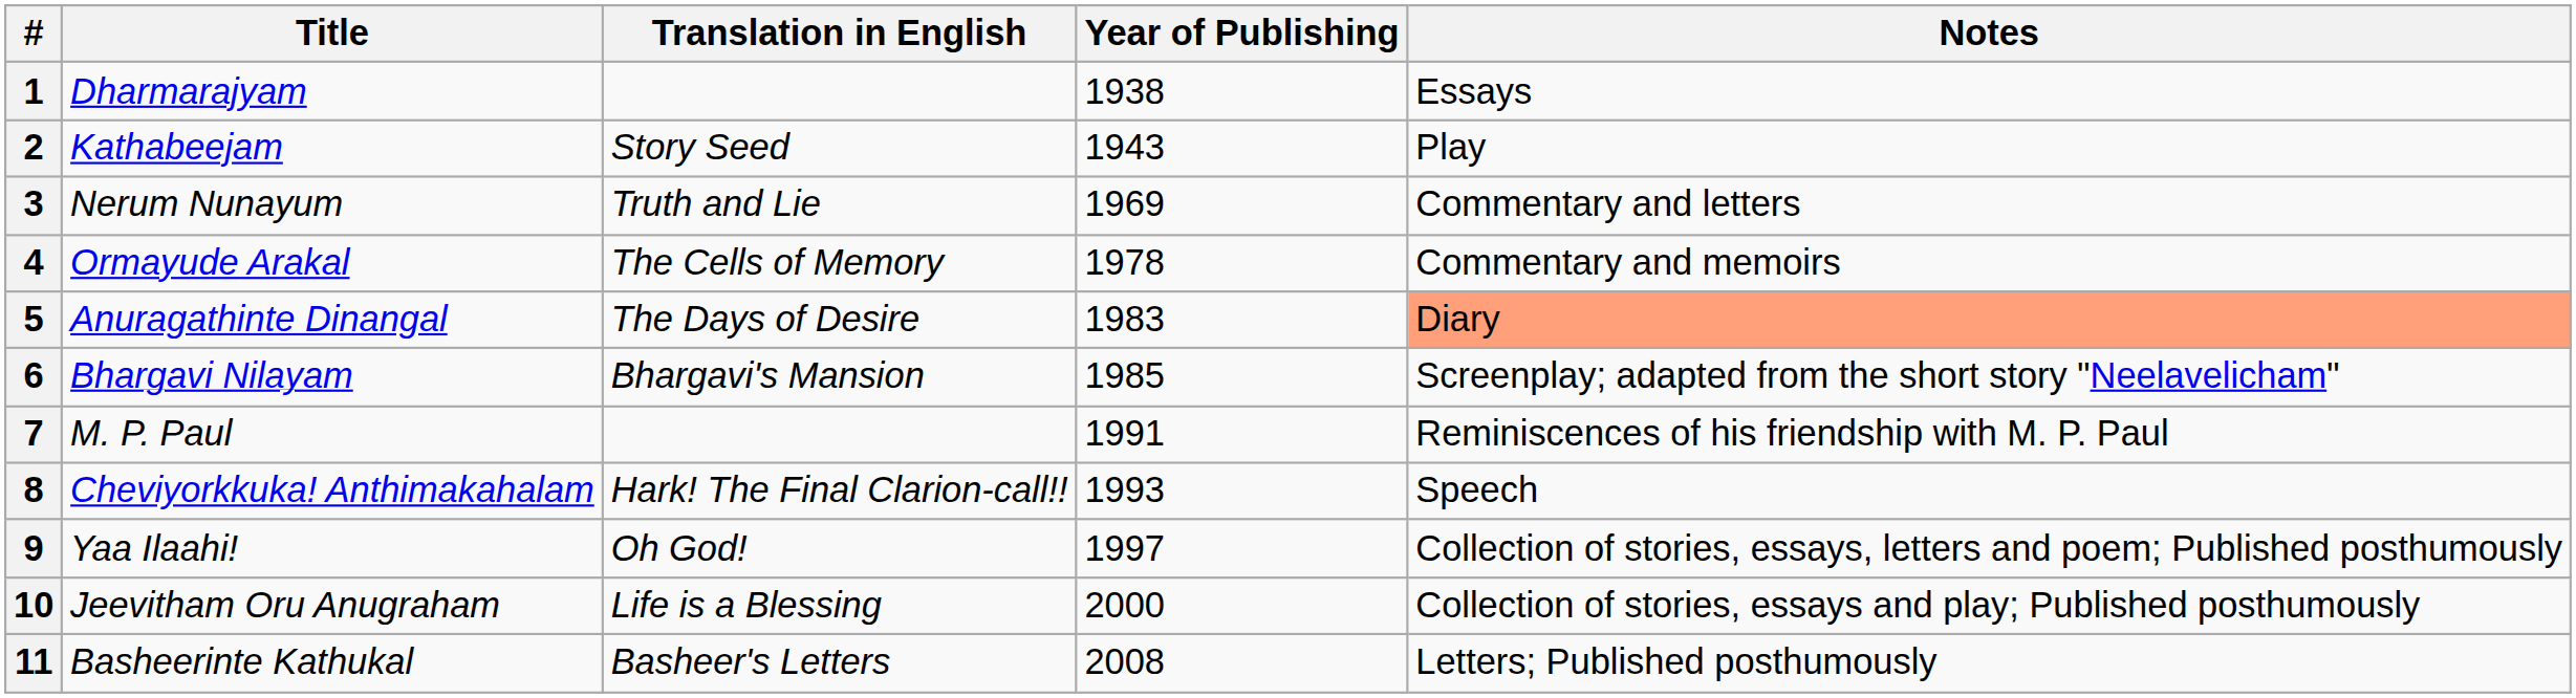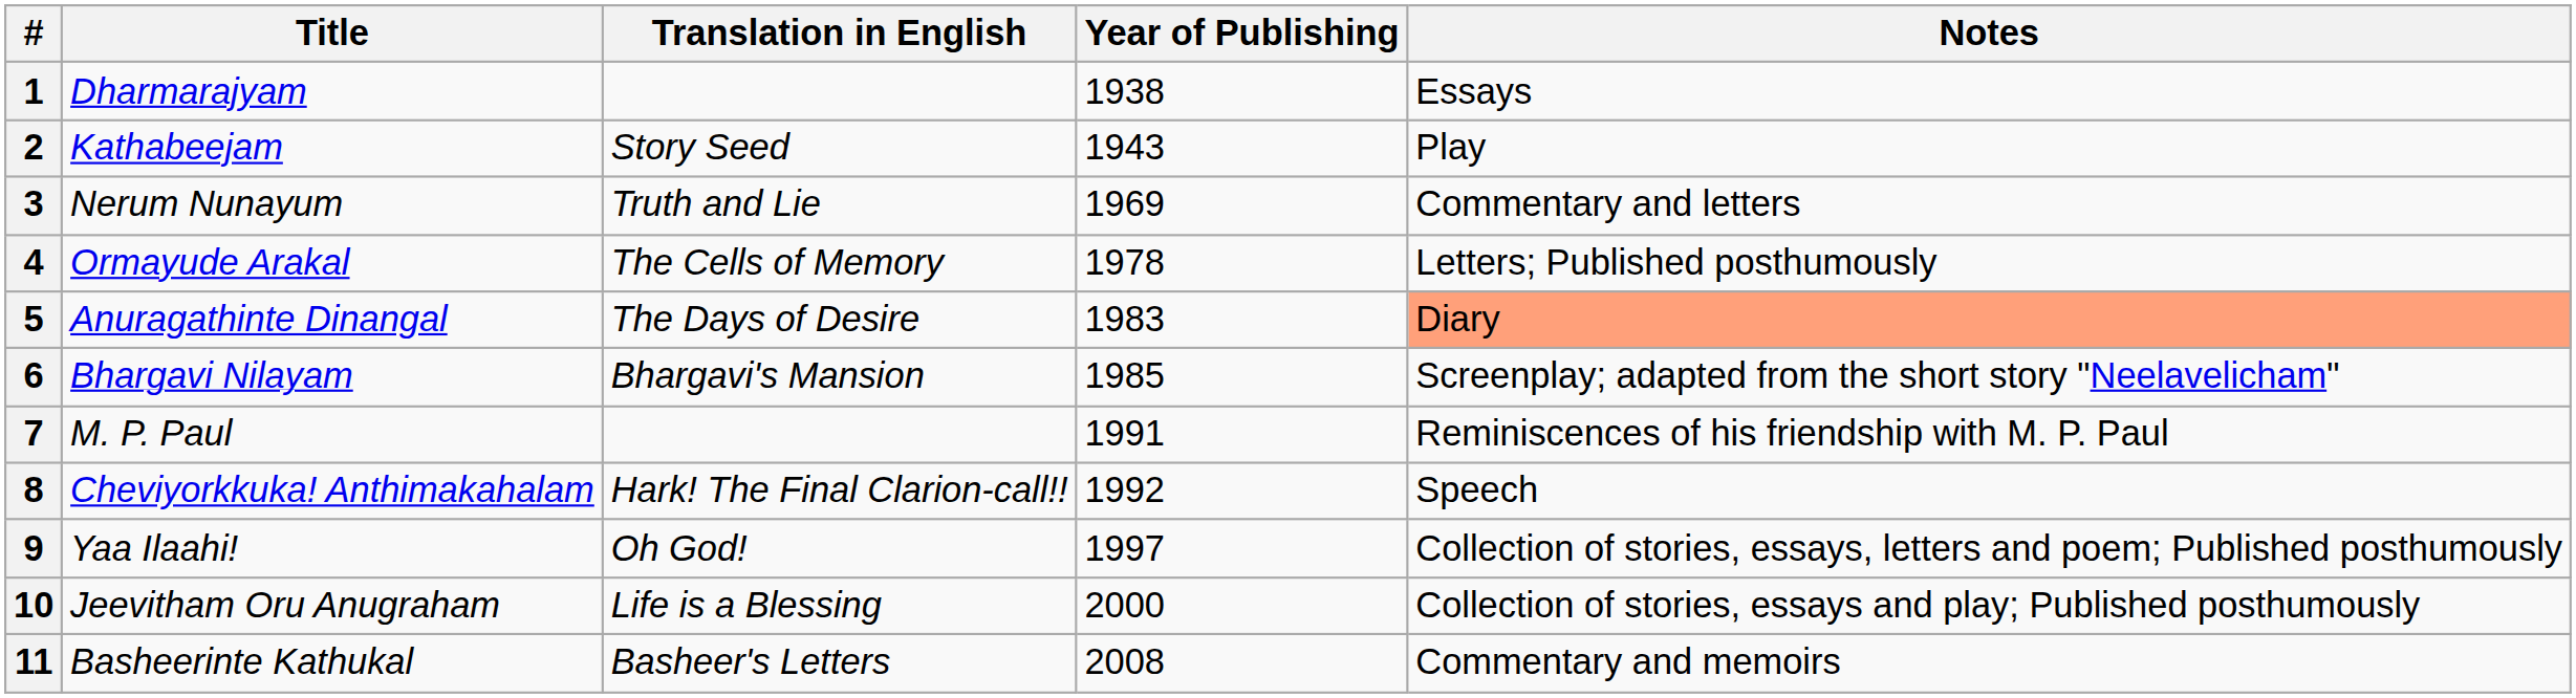 <table class="wikitable">
 <tr>
 <th>#</th>
 <th>Title</th>
 <th>Translation in English</th>
 <th>Year of Publishing</th>
 <th>Notes</th>
 </tr>
 <tr>
 <th>1</th>
 <td><em><a href='#'>Dharmarajyam</a></em></td>
 <td></td>
 <td>1938</td>
 <td>Essays</td>
 </tr>
 <tr>
 <th>2</th>
 <td><em><a href='#'>Kathabeejam</a></em></td>
 <td><em>Story Seed</em></td>
 <td>1943</td>
 <td>Play</td>
 </tr>
 <tr>
 <th>3</th>
 <td><em>Nerum Nunayum</em></td>
 <td><em>Truth and Lie</em></td>
 <td>1969</td>
 <td>Commentary and letters</td>
 </tr>
 <tr>
 <th>4</th>
 <td><em><a href='#'>Ormayude Arakal</a></em></td>
 <td><em>The Cells of Memory</em></td>
 <td>1978</td>
-<td>Commentary and memoirs</td>
+<td>Letters; Published posthumously</td>
 </tr>
 <tr>
 <th>5</th>
 <td><em><a href='#'>Anuragathinte Dinangal</a></em></td>
 <td><em>The Days of Desire</em></td>
 <td>1983</td>
 <td style="background: lightsalmon;">Diary</td>
 </tr>
 <tr>
 <th>6</th>
 <td><em><a href='#'>Bhargavi Nilayam</a></em></td>
 <td><em>Bhargavi's Mansion</em></td>
 <td>1985</td>
 <td>Screenplay; adapted from the short story "<a href='#'>Neelavelicham</a>"</td>
 </tr>
 <tr>
 <th>7</th>
 <td><em>M. P. Paul</em></td>
 <td></td>
 <td>1991</td>
 <td>Reminiscences of his friendship with M. P. Paul</td>
 </tr>
 <tr>
 <th>8</th>
 <td><em><a href='#'>Cheviyorkkuka! Anthimakahalam</a></em></td>
 <td><em>Hark! The Final Clarion-call!!</em></td>
-<td>1993</td>
+<td>1992</td>
 <td>Speech</td>
 </tr>
 <tr>
 <th>9</th>
 <td><em>Yaa Ilaahi!</em></td>
 <td><em>Oh God!</em></td>
 <td>1997</td>
 <td>Collection of stories, essays, letters and poem; Published posthumously</td>
 </tr>
 <tr>
 <th>10</th>
 <td><em>Jeevitham Oru Anugraham</em></td>
 <td><em>Life is a Blessing</em></td>
 <td>2000</td>
 <td>Collection of stories, essays and play; Published posthumously</td>
 </tr>
 <tr>
 <th>11</th>
 <td><em>Basheerinte Kathukal</em></td>
 <td><em>Basheer's Letters</em></td>
 <td>2008</td>
-<td>Letters; Published posthumously</td>
+<td>Commentary and memoirs</td>
 </tr>
 </table>
